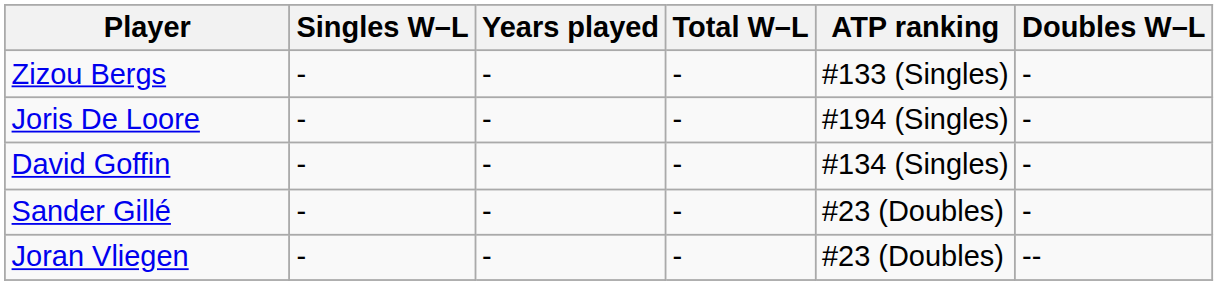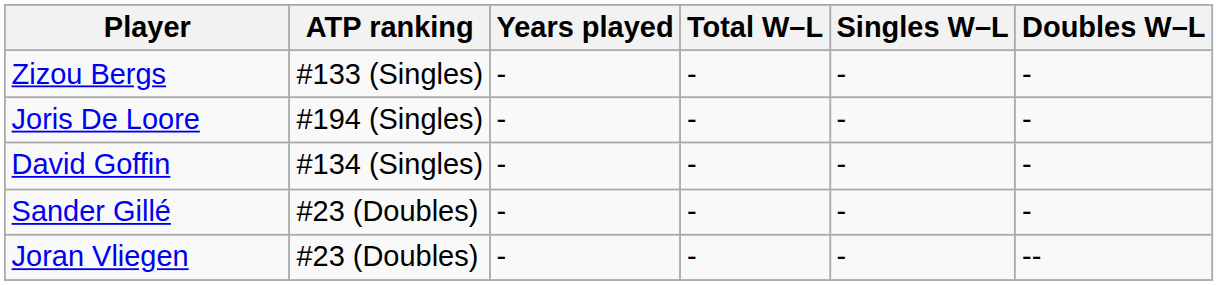 <table class="wikitable">
 <tr>
 <th width=150>Player</th>
-<th>Singles W–L</th>
+<th>ATP ranking</th>
 <th>Years played</th>
 <th>Total W–L</th>
-<th>ATP ranking</th>
+<th>Singles W–L</th>
 <th>Doubles W–L</th>
 </tr>
 <tr>
 <td><a href='#'>Zizou Bergs</a></td>
+<td>#133 (Singles)</td>
 <td>-</td>
 <td>-</td>
 <td>-</td>
-<td>#133 (Singles)</td>
 <td>-</td>
 </tr>
 <tr>
 <td><a href='#'>Joris De Loore</a></td>
+<td>#194 (Singles)</td>
 <td>-</td>
 <td>-</td>
 <td>-</td>
-<td>#194 (Singles)</td>
 <td>-</td>
 </tr>
 <tr>
 <td><a href='#'>David Goffin</a></td>
+<td>#134 (Singles)</td>
 <td>-</td>
 <td>-</td>
 <td>-</td>
-<td>#134 (Singles)</td>
 <td>-</td>
 </tr>
 <tr>
 <td><a href='#'>Sander Gillé</a></td>
+<td>#23 (Doubles)</td>
 <td>-</td>
 <td>-</td>
 <td>-</td>
-<td>#23 (Doubles)</td>
 <td>-</td>
 </tr>
 <tr>
 <td><a href='#'>Joran Vliegen</a></td>
+<td>#23 (Doubles)</td>
 <td>-</td>
 <td>-</td>
 <td>-</td>
-<td>#23 (Doubles)</td>
 <td>--</td>
 </tr>
 </table>
